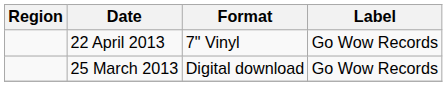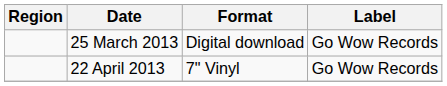 <table class=wikitable>
 <tr>
 <th>Region</th>
 <th>Date</th>
 <th>Format</th>
 <th>Label</th>
 </tr>
 <tr>
 <td></td>
+<td>25 March 2013</td>
+<td>Digital download</td>
+<td>Go Wow Records</td>
+</tr>
+<tr>
+<td></td>
 <td>22 April 2013</td>
 <td>7" Vinyl</td>
 <td>Go Wow Records</td>
 </tr>
 <tr>
-<td></td>
-<td>25 March 2013</td>
-<td>Digital download</td>
-<td>Go Wow Records</td>
-</tr>
-<tr>
 </tr>
 </table>
